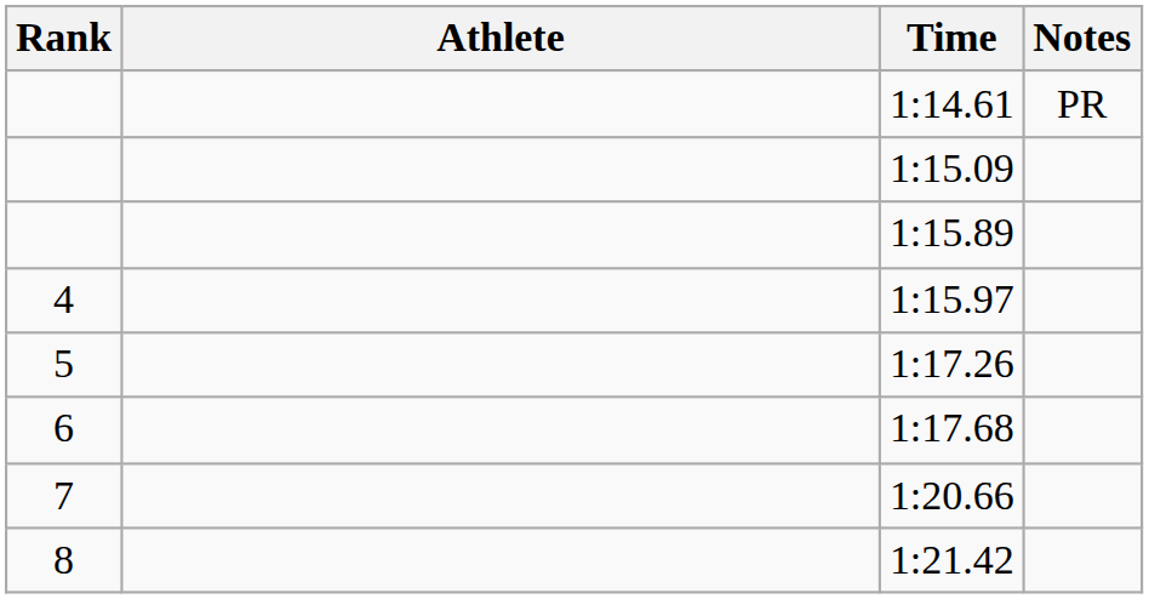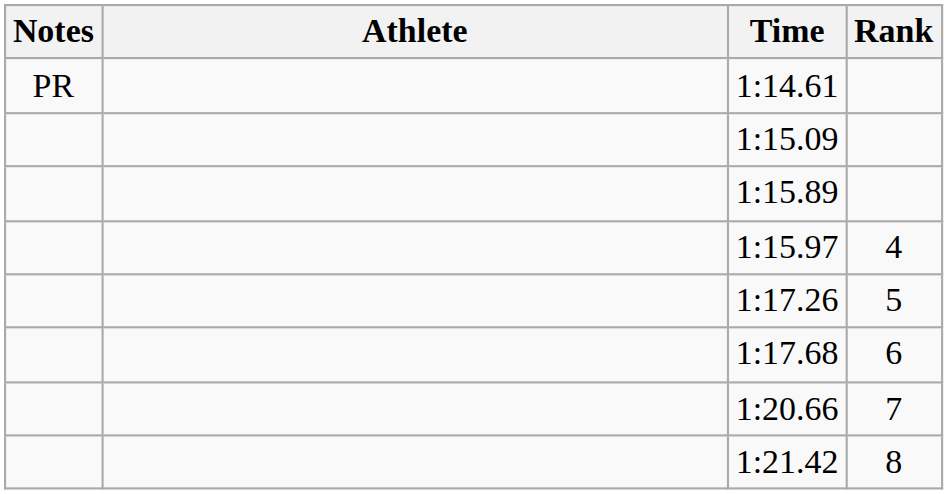 <table class="wikitable" style="text-align:center">
 <tr>
-<th>Rank</th>
+<th>Notes</th>
 <th Style="width:18em">Athlete</th>
 <th>Time</th>
-<th>Notes</th>
+<th>Rank</th>
 </tr>
 <tr>
-<td></td>
+<td>PR</td>
 <td style="text-align:left"></td>
 <td>1:14.61</td>
-<td>PR</td>
+<td></td>
 </tr>
 <tr>
 <td></td>
 <td style="text-align:left"></td>
 <td>1:15.09</td>
 <td></td>
 </tr>
 <tr>
 <td></td>
 <td style="text-align:left"></td>
 <td>1:15.89</td>
 <td></td>
 </tr>
 <tr>
-<td>4</td>
+<td></td>
 <td style="text-align:left"></td>
 <td>1:15.97</td>
-<td></td>
+<td>4</td>
 </tr>
 <tr>
-<td>5</td>
+<td></td>
 <td style="text-align:left"></td>
 <td>1:17.26</td>
-<td></td>
+<td>5</td>
 </tr>
 <tr>
-<td>6</td>
+<td></td>
 <td style="text-align:left"></td>
 <td>1:17.68</td>
-<td></td>
+<td>6</td>
 </tr>
 <tr>
-<td>7</td>
+<td></td>
 <td style="text-align:left"></td>
 <td>1:20.66</td>
-<td></td>
+<td>7</td>
 </tr>
 <tr>
-<td>8</td>
+<td></td>
 <td style="text-align:left"></td>
 <td>1:21.42</td>
-<td></td>
+<td>8</td>
 </tr>
 </table>
